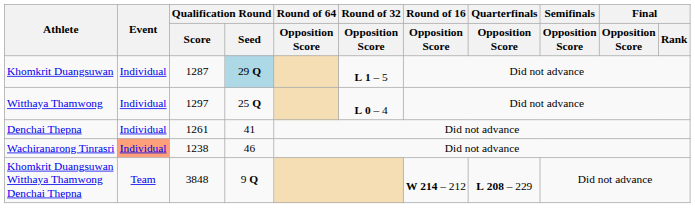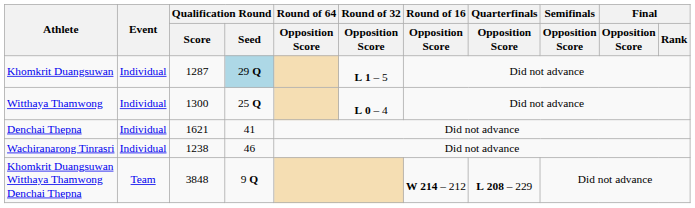 <table class=wikitable style="font-size:90%; text-align:center">
 <tr>
 <th rowspan="2">Athlete</th>
 <th rowspan="2">Event</th>
 <th colspan="2">Qualification Round</th>
 <th>Round of 64</th>
 <th>Round of 32</th>
 <th>Round of 16</th>
 <th>Quarterfinals</th>
 <th>Semifinals</th>
 <th colspan="2">Final</th>
 </tr>
 <tr>
 <th>Score</th>
 <th>Seed</th>
 <th>Opposition<br>Score</th>
 <th>Opposition<br>Score</th>
 <th>Opposition<br>Score</th>
 <th>Opposition<br>Score</th>
 <th>Opposition<br>Score</th>
 <th>Opposition<br>Score</th>
 <th>Rank</th>
 </tr>
 <tr>
 <td align=left><a href='#'>Khomkrit Duangsuwan</a></td>
 <td align=center><a href='#'>Individual</a></td>
 <td>1287</td>
 <td style="background: lightblue;">29 <strong>Q</strong></td>
 <td bgcolor=wheat></td>
 <td><br><strong>L</strong> <strong>1</strong> – 5</td>
 <td colspan=5>Did not advance</td>
 </tr>
 <tr>
 <td align=left><a href='#'>Witthaya Thamwong</a></td>
 <td align=center><a href='#'>Individual</a></td>
-<td>1297</td>
+<td>1300</td>
 <td>25 <strong>Q</strong></td>
 <td bgcolor=wheat></td>
 <td><br><strong>L</strong> <strong>0</strong> – 4</td>
 <td colspan=5>Did not advance</td>
 </tr>
 <tr>
 <td align=left><a href='#'>Denchai Thepna</a></td>
 <td align=center><a href='#'>Individual</a></td>
-<td>1261</td>
+<td>1621</td>
 <td>41</td>
 <td colspan=8>Did not advance</td>
 </tr>
 <tr>
 <td align=left><a href='#'>Wachiranarong Tinrasri</a></td>
-<td align=center style="background: lightsalmon;"><a href='#'>Individual</a></td>
+<td align=center><a href='#'>Individual</a></td>
 <td>1238</td>
 <td>46</td>
 <td colspan=8>Did not advance</td>
 </tr>
 <tr>
 <td align=left><a href='#'>Khomkrit Duangsuwan</a><br><a href='#'>Witthaya Thamwong</a><br><a href='#'>Denchai Thepna</a></td>
 <td align=center><a href='#'>Team</a></td>
 <td>3848</td>
 <td>9 <strong>Q</strong></td>
 <td colspan=2 bgcolor=wheat></td>
 <td><br><strong>W</strong> <strong>214</strong> – 212</td>
 <td><br><strong>L</strong> <strong>208</strong> – 229</td>
 <td colspan=3>Did not advance</td>
 </tr>
 </table>
